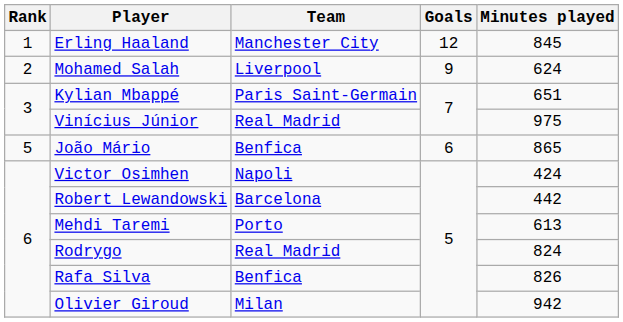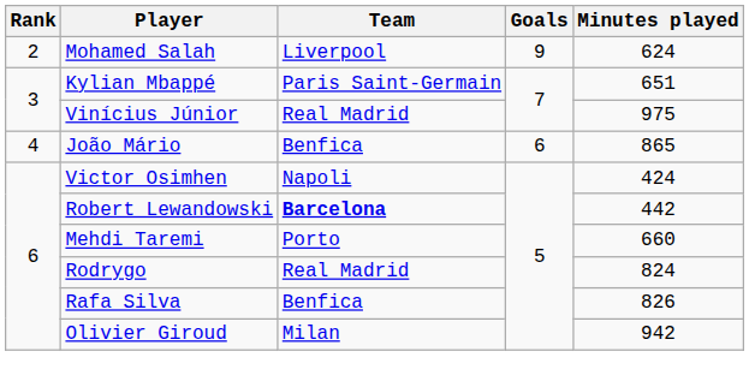 <table class="wikitable" style="text-align:center">
 <tr>
 <th>Rank</th>
 <th>Player</th>
 <th>Team</th>
 <th>Goals</th>
 <th>Minutes played</th>
-</tr>
-<tr>
-<td>1</td>
-<td align=left> <a href='#'>Erling Haaland</a></td>
-<td align=left> <a href='#'>Manchester City</a></td>
-<td>12</td>
-<td>845</td>
 </tr>
 <tr>
 <td>2</td>
 <td align=left> <a href='#'>Mohamed Salah</a></td>
 <td align=left> <a href='#'>Liverpool</a></td>
 <td>9</td>
 <td>624</td>
 </tr>
 <tr>
 <td rowspan="2">3</td>
 <td align=left> <a href='#'>Kylian Mbappé</a></td>
 <td align=left> <a href='#'>Paris Saint-Germain</a></td>
 <td rowspan="2">7</td>
 <td>651</td>
 </tr>
 <tr>
 <td align=left> <a href='#'>Vinícius Júnior</a></td>
 <td align=left> <a href='#'>Real Madrid</a></td>
 <td>975</td>
 </tr>
 <tr>
-<td>5</td>
+<td>4</td>
 <td align=left> <a href='#'>João Mário</a></td>
 <td align=left> <a href='#'>Benfica</a></td>
 <td>6</td>
 <td>865</td>
 </tr>
 <tr>
 <td rowspan="6">6</td>
 <td align=left> <a href='#'>Victor Osimhen</a></td>
 <td align=left> <a href='#'>Napoli</a></td>
 <td rowspan="6">5</td>
 <td>424</td>
 </tr>
 <tr>
 <td align=left> <a href='#'>Robert Lewandowski</a></td>
-<td align=left> <a href='#'>Barcelona</a></td>
+<td align=left><strong> <a href='#'>Barcelona</a></strong></td>
 <td>442</td>
 </tr>
 <tr>
 <td align=left> <a href='#'>Mehdi Taremi</a></td>
 <td align=left> <a href='#'>Porto</a></td>
-<td>613</td>
+<td>660</td>
 </tr>
 <tr>
 <td align=left> <a href='#'>Rodrygo</a></td>
 <td align=left> <a href='#'>Real Madrid</a></td>
 <td>824</td>
 </tr>
 <tr>
 <td align=left> <a href='#'>Rafa Silva</a></td>
 <td align=left> <a href='#'>Benfica</a></td>
 <td>826</td>
 </tr>
 <tr>
 <td align=left> <a href='#'>Olivier Giroud</a></td>
 <td align=left> <a href='#'>Milan</a></td>
 <td>942</td>
 </tr>
 </table>
